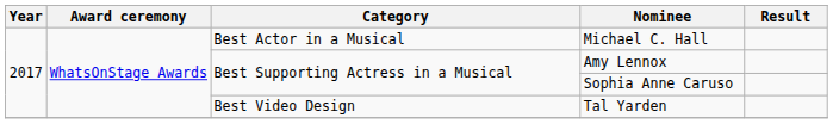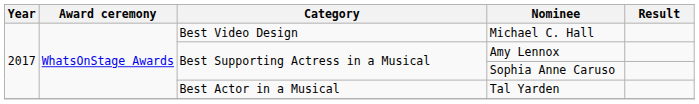 <table class="wikitable">
 <tr>
 <th style="width:5%;">Year</th>
 <th style="width:20%;">Award ceremony</th>
 <th style="width:45%;">Category</th>
 <th style="width:20%;">Nominee</th>
 <th style="width:10%;">Result</th>
 </tr>
 <tr>
 <td rowspan="4" style="text-align:center;">2017</td>
 <td rowspan="4"><a href='#'>WhatsOnStage Awards</a></td>
-<td>Best Actor in a Musical</td>
+<td>Best Video Design</td>
 <td>Michael C. Hall</td>
 <td></td>
 </tr>
 <tr>
 <td rowspan="2">Best Supporting Actress in a Musical</td>
 <td>Amy Lennox</td>
 <td></td>
 </tr>
 <tr>
 <td>Sophia Anne Caruso</td>
 <td></td>
 </tr>
 <tr>
-<td>Best Video Design</td>
+<td>Best Actor in a Musical</td>
 <td>Tal Yarden</td>
 <td></td>
 </tr>
 <tr>
 </tr>
 </table>
